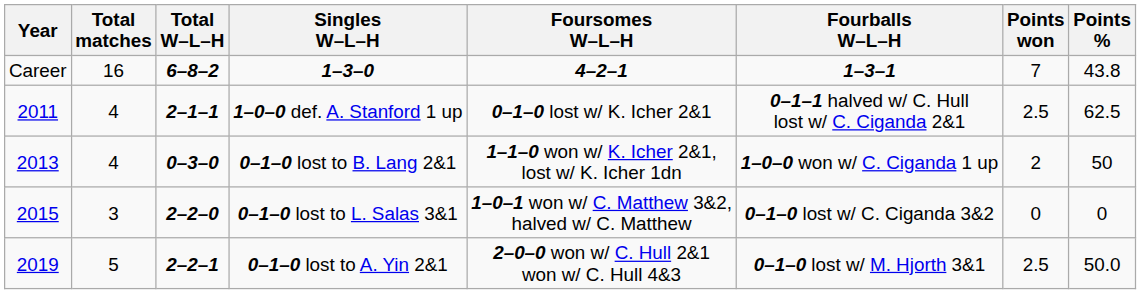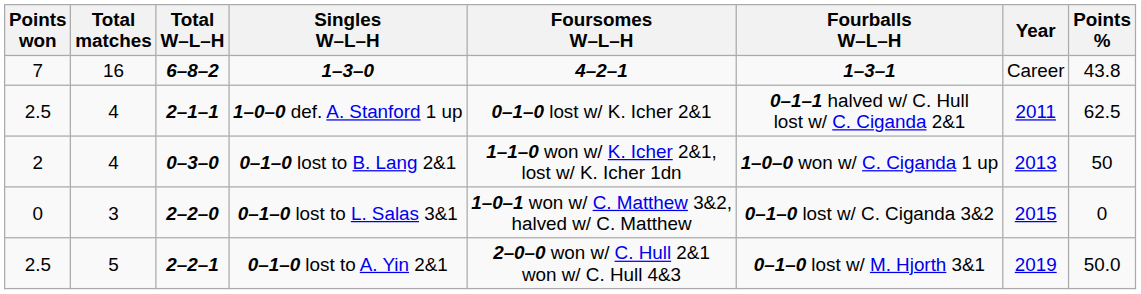 <table class="wikitable" style="text-align:center; font-size: 95%;">
 <tr>
-<th>Year</th>
+<th>Points<br>won</th>
 <th>Total<br>matches</th>
 <th>Total<br>W–L–H</th>
 <th>Singles<br>W–L–H</th>
 <th>Foursomes<br>W–L–H</th>
 <th>Fourballs<br>W–L–H</th>
-<th>Points<br>won</th>
+<th>Year</th>
 <th>Points<br>%</th>
 </tr>
 <tr>
-<td>Career</td>
+<td>7</td>
 <td>16</td>
 <td><strong><em>6–8–2</em></strong></td>
 <td><strong><em>1–3–0</em></strong></td>
 <td><strong><em>4–2–1</em></strong></td>
 <td><strong><em>1–3–1</em></strong></td>
-<td>7</td>
+<td>Career</td>
 <td>43.8</td>
 </tr>
 <tr>
-<td><a href='#'>2011</a></td>
+<td>2.5</td>
 <td>4</td>
 <td><strong><em>2–1–1</em></strong></td>
 <td><strong><em>1–0–0</em></strong> def. <a href='#'>A. Stanford</a> 1 up</td>
 <td><strong><em>0–1–0</em></strong> lost w/ K. Icher 2&1</td>
 <td><strong><em>0–1–1</em></strong> halved w/ C. Hull<br>lost w/ <a href='#'>C. Ciganda</a> 2&1</td>
-<td>2.5</td>
+<td><a href='#'>2011</a></td>
 <td>62.5</td>
 </tr>
 <tr>
-<td><a href='#'>2013</a></td>
+<td>2</td>
 <td>4</td>
 <td><strong><em>0–3–0</em></strong></td>
 <td><strong><em>0–1–0</em></strong> lost to <a href='#'>B. Lang</a> 2&1</td>
 <td><strong><em>1–1–0</em></strong> won w/ <a href='#'>K. Icher</a> 2&1,<br>lost w/ K. Icher 1dn</td>
 <td><strong><em>1–0–0</em></strong> won w/ <a href='#'>C. Ciganda</a> 1 up</td>
-<td>2</td>
+<td><a href='#'>2013</a></td>
 <td>50</td>
 </tr>
 <tr>
-<td><a href='#'>2015</a></td>
+<td>0</td>
 <td>3</td>
 <td><strong><em>2–2–0</em></strong></td>
 <td><strong><em>0–1–0</em></strong> lost to <a href='#'>L. Salas</a> 3&1</td>
 <td><strong><em>1–0–1</em></strong> won w/ <a href='#'>C. Matthew</a> 3&2,<br>halved w/ C. Matthew</td>
 <td><strong><em>0–1–0</em></strong> lost w/ C. Ciganda 3&2</td>
-<td>0</td>
+<td><a href='#'>2015</a></td>
 <td>0</td>
 </tr>
 <tr>
-<td><a href='#'>2019</a></td>
+<td>2.5</td>
 <td>5</td>
 <td><strong><em>2–2–1</em></strong></td>
 <td><strong><em>0–1–0</em></strong> lost to <a href='#'>A. Yin</a> 2&1</td>
 <td><strong><em>2–0–0</em></strong> won w/ <a href='#'>C. Hull</a> 2&1<br>won w/ C. Hull 4&3</td>
 <td><strong><em>0–1–0</em></strong> lost w/ <a href='#'>M. Hjorth</a> 3&1</td>
-<td>2.5</td>
+<td><a href='#'>2019</a></td>
 <td>50.0</td>
 </tr>
 </table>
